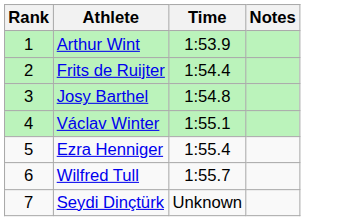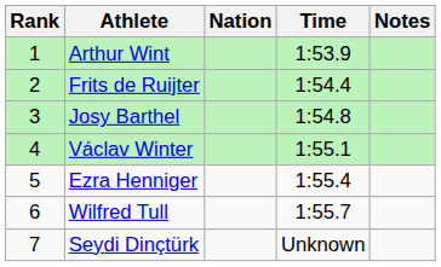 <table class="wikitable sortable" style="text-align:center">
 <tr>
 <th>Rank</th>
 <th>Athlete</th>
+<th>Nation</th>
 <th>Time</th>
 <th>Notes</th>
 </tr>
 <tr bgcolor=bbf3bb>
 <td>1</td>
 <td align=left><a href='#'>Arthur Wint</a></td>
+<td align=left></td>
 <td>1:53.9</td>
 <td></td>
 </tr>
 <tr bgcolor=bbf3bb>
 <td>2</td>
 <td align=left><a href='#'>Frits de Ruijter</a></td>
+<td align=left></td>
 <td>1:54.4</td>
 <td></td>
 </tr>
 <tr bgcolor=bbf3bb>
 <td>3</td>
 <td align=left><a href='#'>Josy Barthel</a></td>
+<td align=left></td>
 <td>1:54.8</td>
 <td></td>
 </tr>
 <tr bgcolor=bbf3bb>
 <td>4</td>
 <td align=left><a href='#'>Václav Winter</a></td>
+<td align=left></td>
 <td>1:55.1</td>
 <td></td>
 </tr>
 <tr>
 <td>5</td>
 <td align=left><a href='#'>Ezra Henniger</a></td>
+<td align=left></td>
 <td>1:55.4</td>
 <td></td>
 </tr>
 <tr>
 <td>6</td>
 <td align=left><a href='#'>Wilfred Tull</a></td>
+<td align=left></td>
 <td>1:55.7</td>
 <td></td>
 </tr>
 <tr>
 <td>7</td>
 <td align=left><a href='#'>Seydi Dinçtürk</a></td>
+<td align=left></td>
 <td data-sort-value=2:00.0>Unknown</td>
 <td></td>
 </tr>
 </table>
